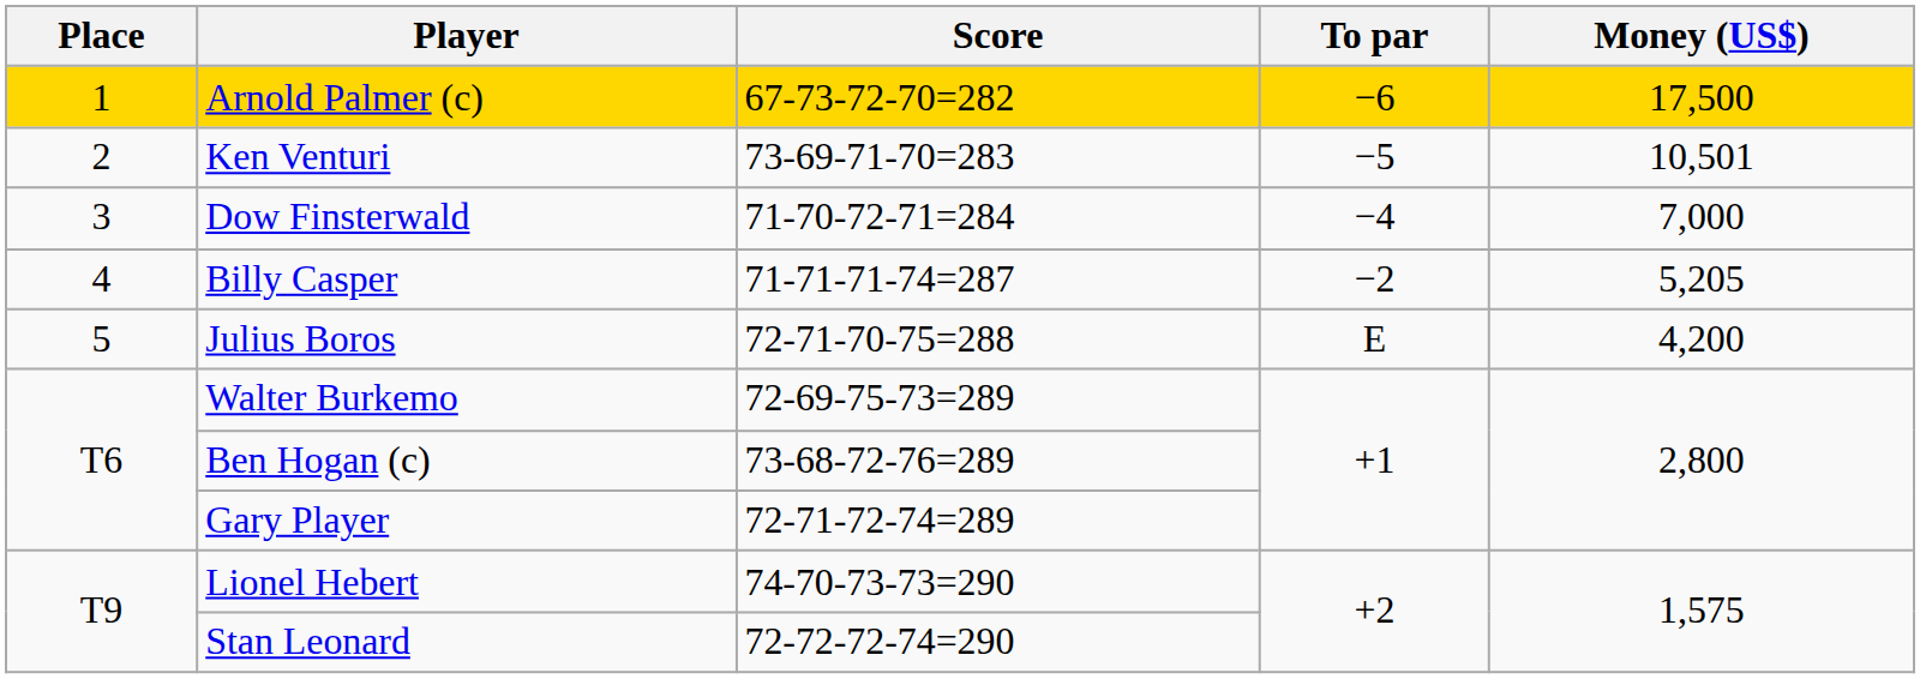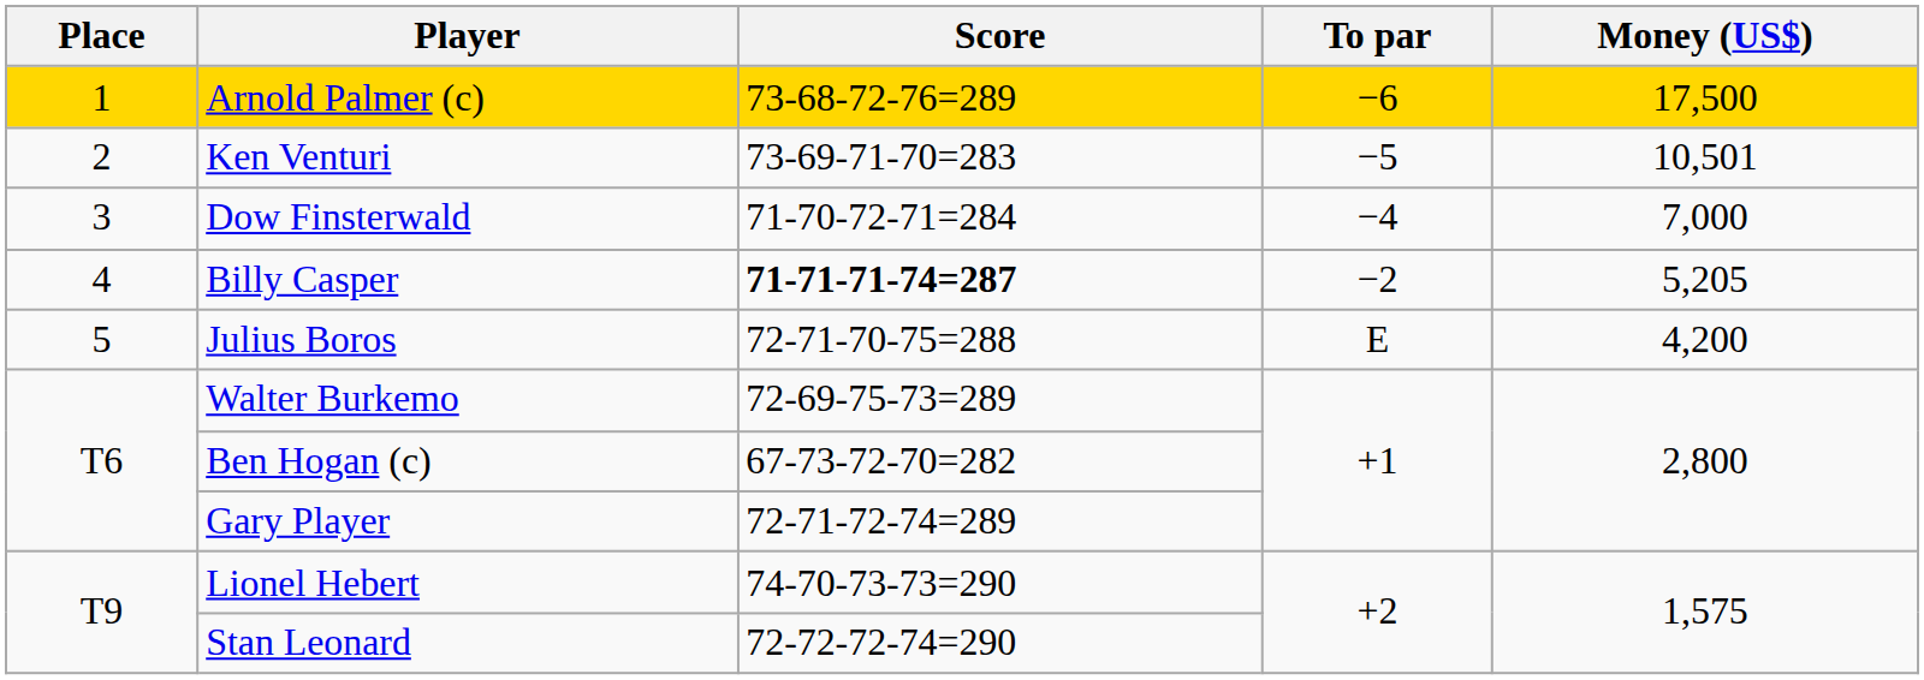 <table class="wikitable" style="width:50em;margin-bottom:0;">
 <tr>
 <th>Place</th>
 <th>Player</th>
 <th>Score</th>
 <th>To par</th>
 <th>Money (<a href='#'>US$</a>)</th>
 </tr>
 <tr style="background:gold">
 <td align=center>1</td>
 <td> <a href='#'>Arnold Palmer</a> (c)</td>
-<td>67-73-72-70=282</td>
+<td>73-68-72-76=289</td>
 <td align=center>−6</td>
 <td align=center>17,500</td>
 </tr>
 <tr>
 <td align=center>2</td>
 <td> <a href='#'>Ken Venturi</a></td>
 <td>73-69-71-70=283</td>
 <td align=center>−5</td>
 <td align=center>10,501</td>
 </tr>
 <tr>
 <td align=center>3</td>
 <td> <a href='#'>Dow Finsterwald</a></td>
 <td>71-70-72-71=284</td>
 <td align=center>−4</td>
 <td align=center>7,000</td>
 </tr>
 <tr>
 <td align=center>4</td>
 <td> <a href='#'>Billy Casper</a></td>
-<td>71-71-71-74=287</td>
+<td><strong>71-71-71-74=287</strong></td>
 <td align=center>−2</td>
 <td align=center>5,205</td>
 </tr>
 <tr>
 <td align=center>5</td>
 <td> <a href='#'>Julius Boros</a></td>
 <td>72-71-70-75=288</td>
 <td align=center>E</td>
 <td align=center>4,200</td>
 </tr>
 <tr>
 <td rowspan=3 align=center>T6</td>
 <td> <a href='#'>Walter Burkemo</a></td>
 <td>72-69-75-73=289</td>
 <td rowspan=3 align=center>+1</td>
 <td rowspan=3 align=center>2,800</td>
 </tr>
 <tr>
 <td> <a href='#'>Ben Hogan</a> (c)</td>
-<td>73-68-72-76=289</td>
+<td>67-73-72-70=282</td>
 </tr>
 <tr>
 <td> <a href='#'>Gary Player</a></td>
 <td>72-71-72-74=289</td>
 </tr>
 <tr>
 <td rowspan=2 align=center>T9</td>
 <td> <a href='#'>Lionel Hebert</a></td>
 <td>74-70-73-73=290</td>
 <td rowspan=2 align=center>+2</td>
 <td rowspan=2 align=center>1,575</td>
 </tr>
 <tr>
 <td> <a href='#'>Stan Leonard</a></td>
 <td>72-72-72-74=290</td>
 </tr>
 </table>
